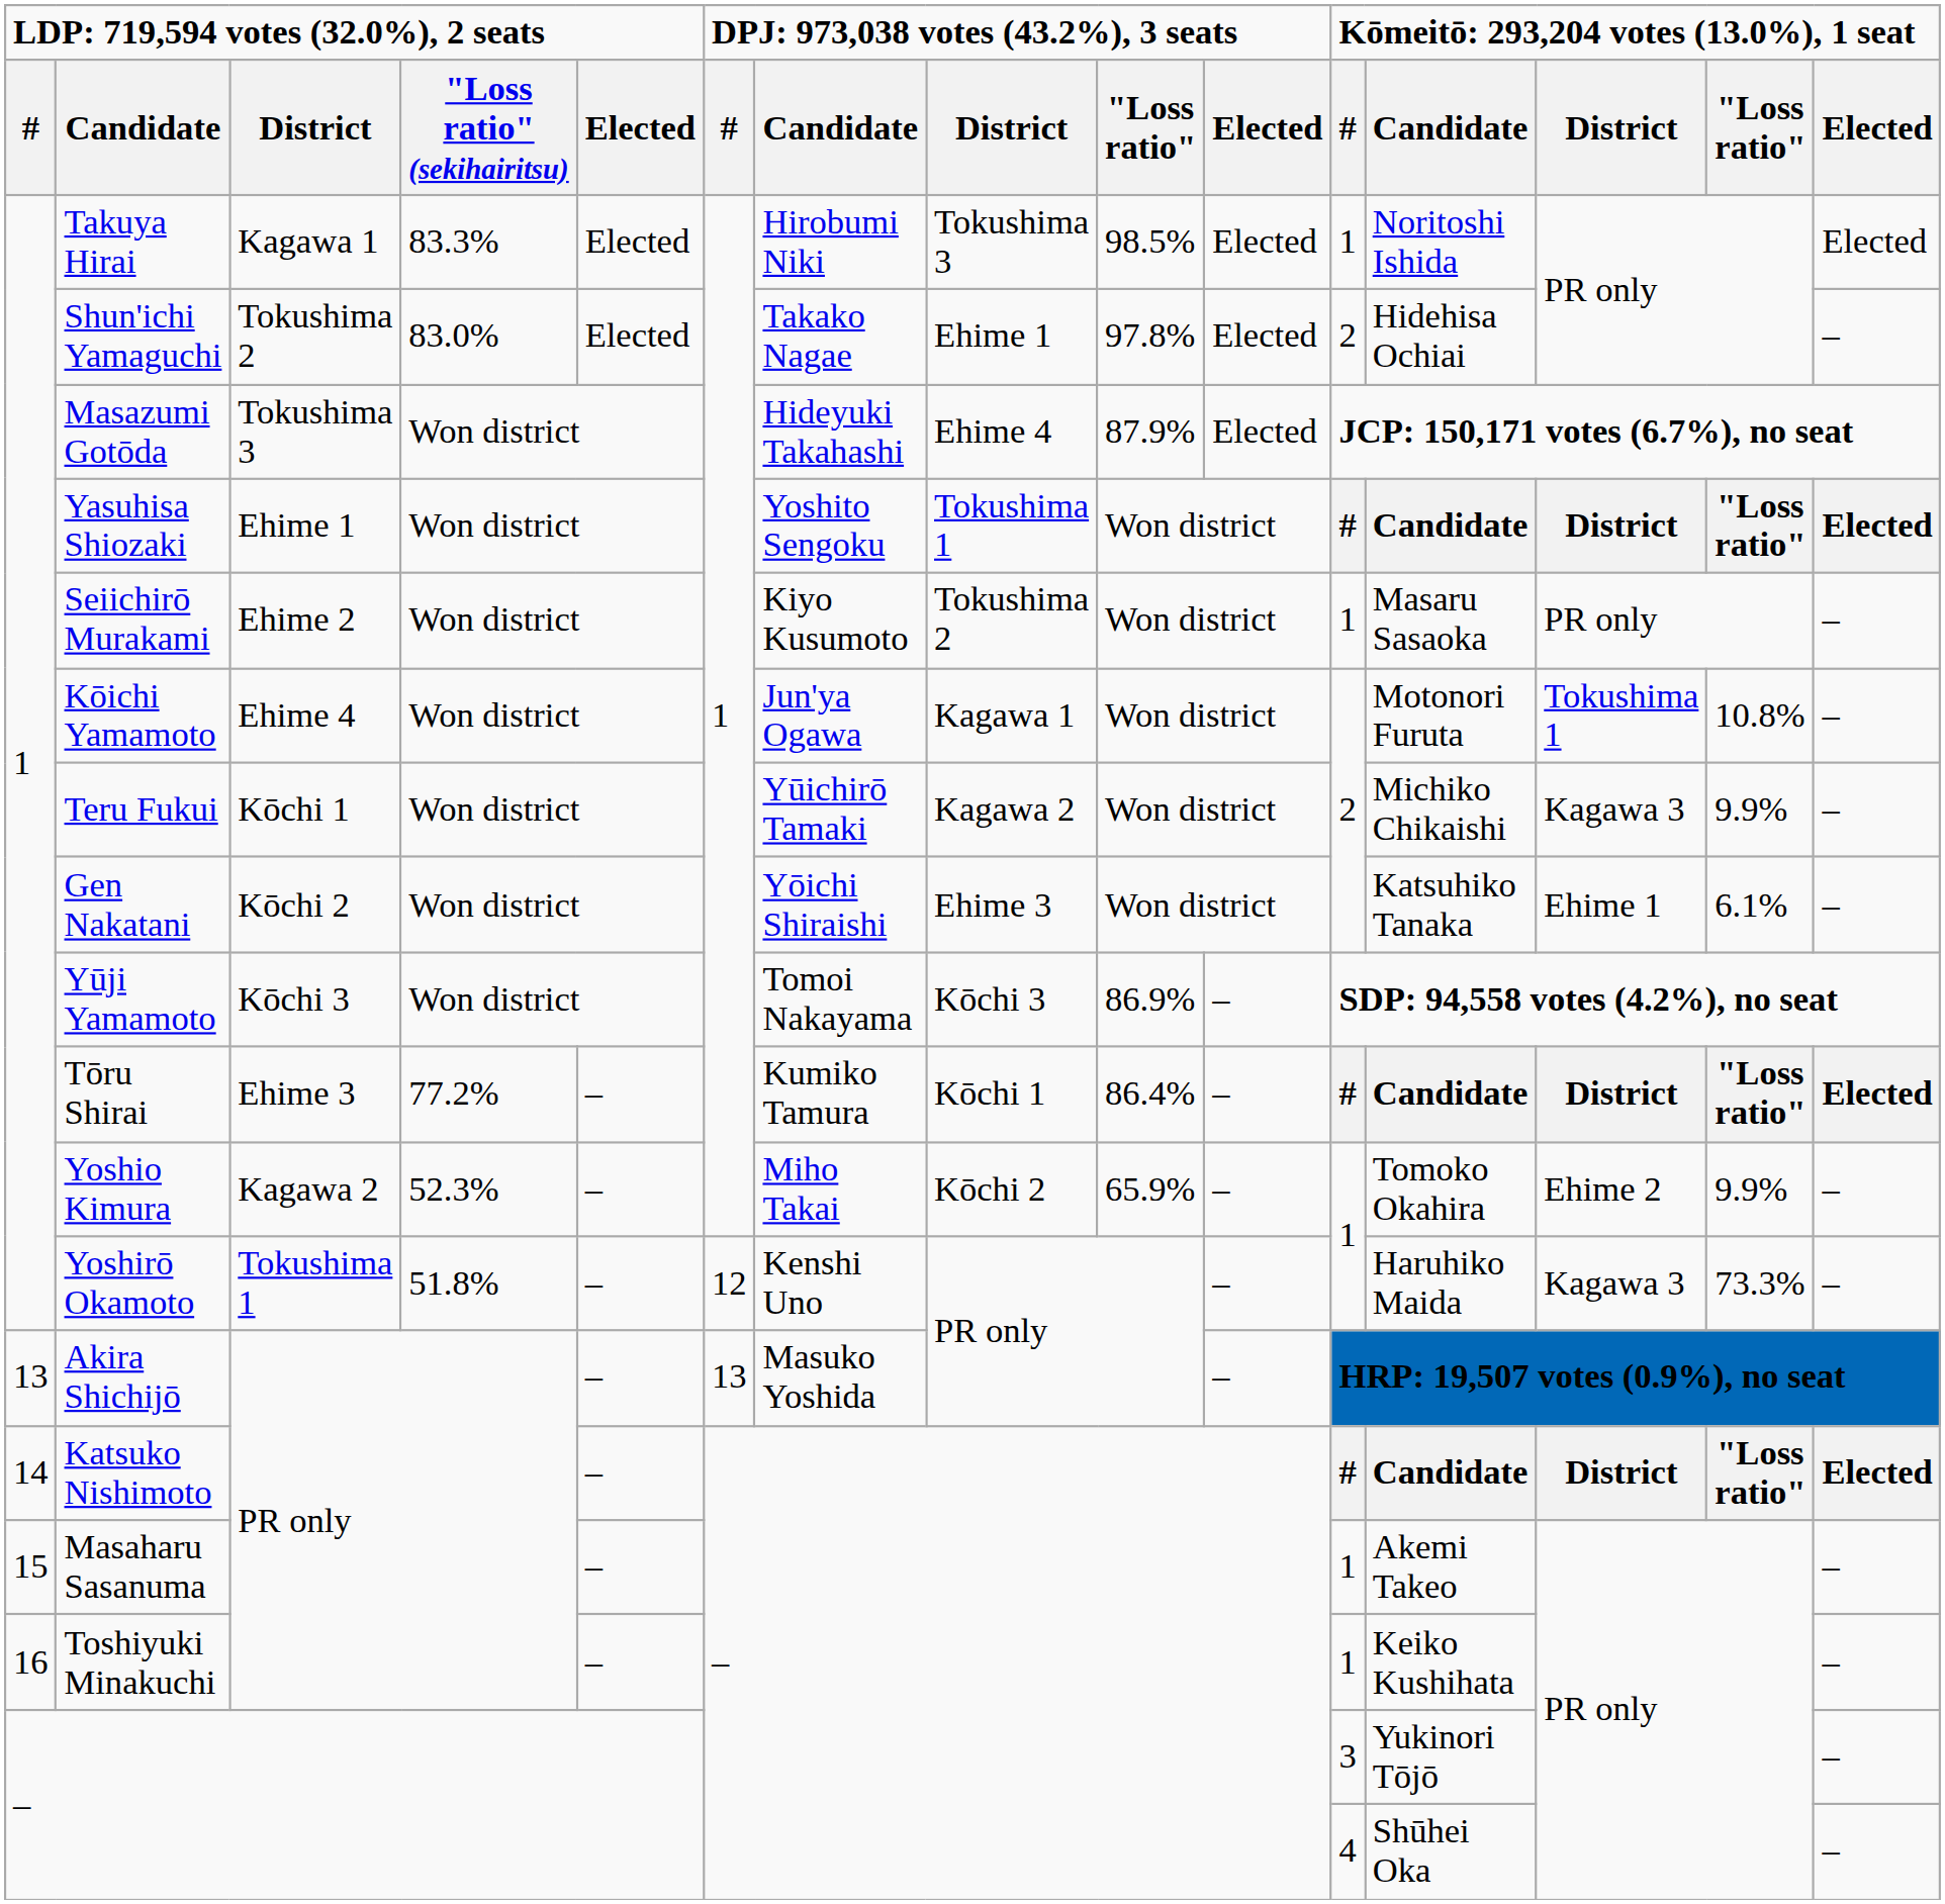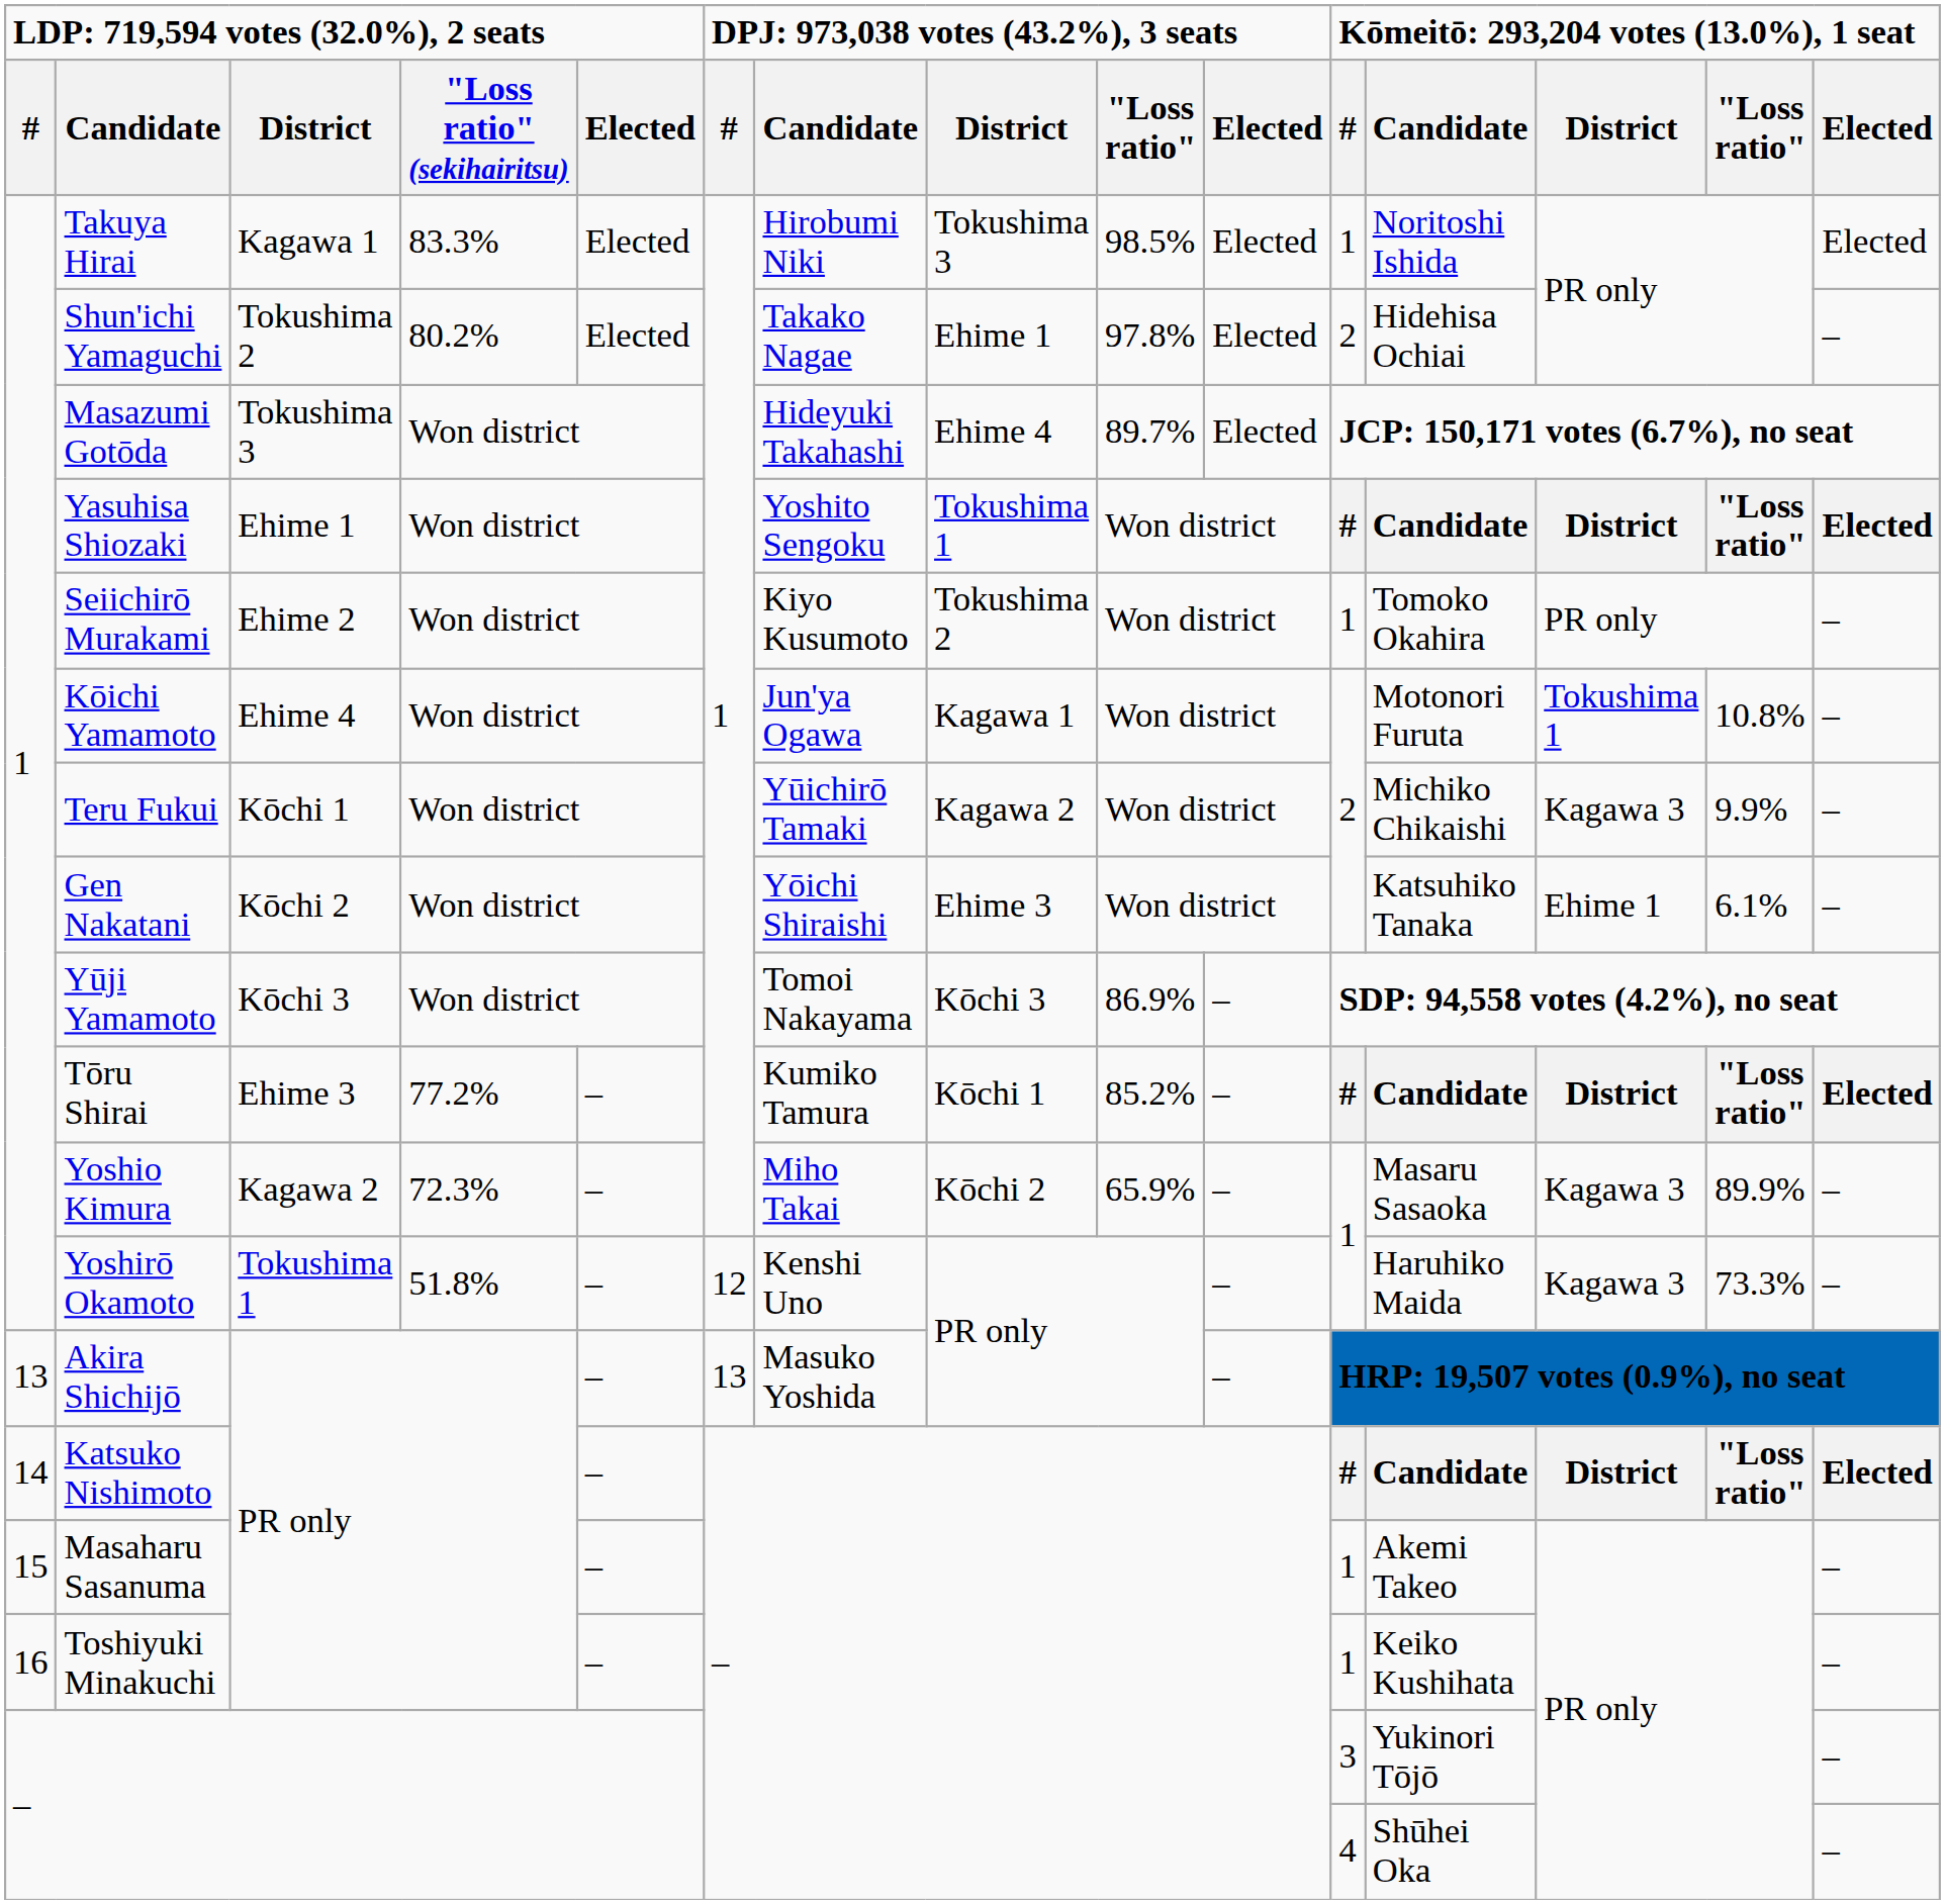 <table class="wikitable">
 <tr>
 <td colspan="5" ><strong>LDP: 719,594 votes (32.0%), 2 seats</strong></td>
 <td colspan="5" ><strong>DPJ: 973,038 votes (43.2%), 3 seats</strong></td>
 <td colspan="5" ><strong>Kōmeitō: 293,204 votes (13.0%), 1 seat</strong></td>
 </tr>
 <tr>
 <th>#</th>
 <th>Candidate</th>
 <th>District</th>
 <th><a href='#'>"Loss ratio"<br><small><em>(sekihairitsu)</em></small></a></th>
 <th>Elected</th>
 <th>#</th>
 <th>Candidate</th>
 <th>District</th>
 <th>"Loss ratio"</th>
 <th>Elected</th>
 <th>#</th>
 <th>Candidate</th>
 <th>District</th>
 <th>"Loss ratio"</th>
 <th>Elected</th>
 </tr>
 <tr>
 <td rowspan="12">1</td>
 <td><a href='#'>Takuya Hirai</a></td>
 <td>Kagawa 1</td>
 <td>83.3%</td>
 <td>Elected</td>
 <td rowspan="11">1</td>
 <td><a href='#'>Hirobumi Niki</a></td>
 <td>Tokushima 3</td>
 <td>98.5%</td>
 <td>Elected</td>
 <td>1</td>
 <td><a href='#'>Noritoshi Ishida</a></td>
 <td rowspan="2" colspan="2">PR only</td>
 <td>Elected</td>
 </tr>
 <tr>
 <td><a href='#'>Shun'ichi Yamaguchi</a></td>
 <td>Tokushima 2</td>
-<td>83.0%</td>
+<td>80.2%</td>
 <td>Elected</td>
 <td><a href='#'>Takako Nagae</a></td>
 <td>Ehime 1</td>
 <td>97.8%</td>
 <td>Elected</td>
 <td>2</td>
 <td>Hidehisa Ochiai</td>
 <td>–</td>
 </tr>
 <tr>
 <td><a href='#'>Masazumi Gotōda</a></td>
 <td>Tokushima 3</td>
 <td colspan="2">Won district</td>
 <td><a href='#'>Hideyuki Takahashi</a></td>
 <td>Ehime 4</td>
-<td>87.9%</td>
+<td>89.7%</td>
 <td>Elected</td>
 <td colspan="5" ><strong>JCP: 150,171 votes (6.7%), no seat</strong></td>
 </tr>
 <tr>
 <td><a href='#'>Yasuhisa Shiozaki</a></td>
 <td>Ehime 1</td>
 <td colspan="2">Won district</td>
 <td><a href='#'>Yoshito Sengoku</a></td>
 <td><a href='#'>Tokushima 1</a></td>
 <td colspan="2">Won district</td>
 <th>#</th>
 <th>Candidate</th>
 <th>District</th>
 <th>"Loss ratio"</th>
 <th>Elected</th>
 </tr>
 <tr>
 <td><a href='#'>Seiichirō Murakami</a></td>
 <td>Ehime 2</td>
 <td colspan="2">Won district</td>
 <td>Kiyo Kusumoto</td>
 <td>Tokushima 2</td>
 <td colspan="2">Won district</td>
 <td>1</td>
-<td>Masaru Sasaoka</td>
+<td>Tomoko Okahira</td>
 <td colspan="2">PR only</td>
 <td>–</td>
 </tr>
 <tr>
 <td><a href='#'>Kōichi Yamamoto</a></td>
 <td>Ehime 4</td>
 <td colspan="2">Won district</td>
 <td><a href='#'>Jun'ya Ogawa</a></td>
 <td>Kagawa 1</td>
 <td colspan="2">Won district</td>
 <td rowspan="3">2</td>
 <td>Motonori Furuta</td>
 <td><a href='#'>Tokushima 1</a></td>
 <td>10.8%</td>
 <td>–</td>
 </tr>
 <tr>
 <td><a href='#'>Teru Fukui</a></td>
 <td>Kōchi 1</td>
 <td colspan="2">Won district</td>
 <td><a href='#'>Yūichirō Tamaki</a></td>
 <td>Kagawa 2</td>
 <td colspan="2">Won district</td>
 <td>Michiko Chikaishi</td>
 <td>Kagawa 3</td>
 <td>9.9%</td>
 <td>–</td>
 </tr>
 <tr>
 <td><a href='#'>Gen Nakatani</a></td>
 <td>Kōchi 2</td>
 <td colspan="2">Won district</td>
 <td><a href='#'>Yōichi Shiraishi</a></td>
 <td>Ehime 3</td>
 <td colspan="2">Won district</td>
 <td>Katsuhiko Tanaka</td>
 <td>Ehime 1</td>
 <td>6.1%</td>
 <td>–</td>
 </tr>
 <tr>
 <td><a href='#'>Yūji Yamamoto</a></td>
 <td>Kōchi 3</td>
 <td colspan="2">Won district</td>
 <td>Tomoi Nakayama</td>
 <td>Kōchi 3</td>
 <td>86.9%</td>
 <td>–</td>
 <td colspan="5" ><strong>SDP: 94,558 votes (4.2%), no seat</strong></td>
 </tr>
 <tr>
 <td>Tōru Shirai</td>
 <td>Ehime 3</td>
 <td>77.2%</td>
 <td>–</td>
 <td>Kumiko Tamura</td>
 <td>Kōchi 1</td>
-<td>86.4%</td>
+<td>85.2%</td>
 <td>–</td>
 <th>#</th>
 <th>Candidate</th>
 <th>District</th>
 <th>"Loss ratio"</th>
 <th>Elected</th>
 </tr>
 <tr>
 <td><a href='#'>Yoshio Kimura</a></td>
 <td>Kagawa 2</td>
-<td>52.3%</td>
+<td>72.3%</td>
 <td>–</td>
 <td><a href='#'>Miho Takai</a></td>
 <td>Kōchi 2</td>
 <td>65.9%</td>
 <td>–</td>
 <td rowspan="2">1</td>
-<td>Tomoko Okahira</td>
-<td>Ehime 2</td>
-<td>9.9%</td>
+<td>Masaru Sasaoka</td>
+<td>Kagawa 3</td>
+<td>89.9%</td>
 <td>–</td>
 </tr>
 <tr>
 <td><a href='#'>Yoshirō Okamoto</a></td>
 <td><a href='#'>Tokushima 1</a></td>
 <td>51.8%</td>
 <td>–</td>
 <td>12</td>
 <td>Kenshi Uno</td>
 <td rowspan="2" colspan="2">PR only</td>
 <td>–</td>
 <td>Haruhiko Maida</td>
 <td>Kagawa 3</td>
 <td>73.3%</td>
 <td>–</td>
 </tr>
 <tr>
 <td>13</td>
 <td><a href='#'>Akira Shichijō</a></td>
 <td rowspan="4" colspan="2">PR only</td>
 <td>–</td>
 <td>13</td>
 <td>Masuko Yoshida</td>
 <td>–</td>
 <td colspan="5" bgcolor="#0168B7"><strong>HRP: 19,507 votes (0.9%), no seat</strong></td>
 </tr>
 <tr>
 <td>14</td>
 <td><a href='#'>Katsuko Nishimoto</a></td>
 <td>–</td>
 <td rowspan="5" colspan="5">–</td>
 <th>#</th>
 <th>Candidate</th>
 <th>District</th>
 <th>"Loss ratio"</th>
 <th>Elected</th>
 </tr>
 <tr>
 <td>15</td>
 <td>Masaharu Sasanuma</td>
 <td>–</td>
 <td>1</td>
 <td>Akemi Takeo</td>
 <td rowspan="4" colspan="2">PR only</td>
 <td>–</td>
 </tr>
 <tr>
 <td>16</td>
 <td>Toshiyuki Minakuchi</td>
 <td>–</td>
 <td>1</td>
 <td>Keiko Kushihata</td>
 <td>–</td>
 </tr>
 <tr>
 <td rowspan="2" colspan="5">–</td>
 <td>3</td>
 <td>Yukinori Tōjō</td>
 <td>–</td>
 </tr>
 <tr>
 <td>4</td>
 <td>Shūhei Oka</td>
 <td>–</td>
 </tr>
 </table>
